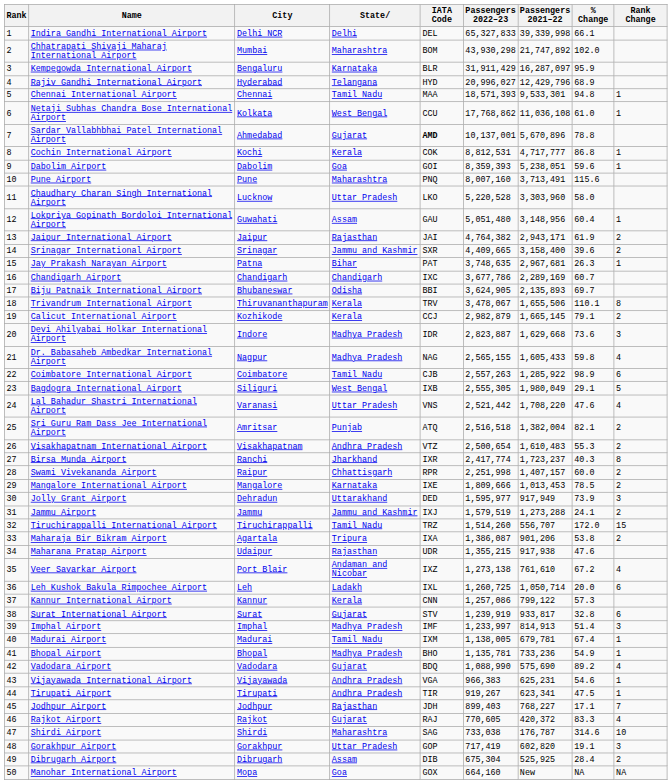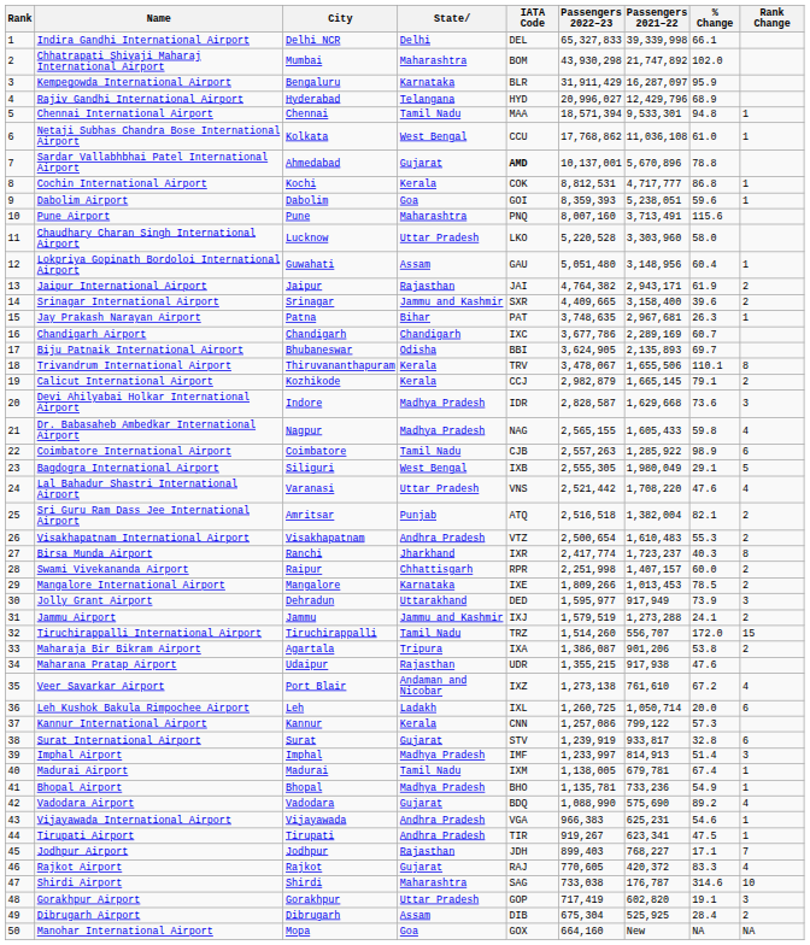 <table class="wikitable sortable" style="border-collapse:collapse; text-align:left; font-size:85%">
 <tr>
 <th>Rank</th>
 <th>Name</th>
 <th>City</th>
 <th>State/</th>
 <th>IATA Code</th>
 <th>Passengers <br> 2022–23</th>
 <th>Passengers <br> 2021–22</th>
 <th>% Change</th>
 <th>Rank Change</th>
 </tr>
 <tr>
 <td>1</td>
 <td><a href='#'>Indira Gandhi International Airport</a></td>
 <td><a href='#'>Delhi NCR</a></td>
 <td><a href='#'>Delhi</a></td>
 <td>DEL</td>
 <td>65,327,833</td>
 <td>39,339,998</td>
 <td>66.1</td>
 <td></td>
 </tr>
 <tr>
 <td>2</td>
 <td><a href='#'>Chhatrapati Shivaji Maharaj International Airport</a></td>
 <td><a href='#'>Mumbai</a></td>
 <td><a href='#'>Maharashtra</a></td>
 <td>BOM</td>
 <td>43,930,298</td>
 <td>21,747,892</td>
 <td>102.0</td>
 <td></td>
 </tr>
 <tr>
 <td>3</td>
 <td><a href='#'>Kempegowda International Airport</a></td>
 <td><a href='#'>Bengaluru</a></td>
 <td><a href='#'>Karnataka</a></td>
 <td>BLR</td>
 <td>31,911,429</td>
 <td>16,287,097</td>
 <td>95.9</td>
 <td></td>
 </tr>
 <tr>
 <td>4</td>
 <td><a href='#'>Rajiv Gandhi International Airport</a></td>
 <td><a href='#'>Hyderabad</a></td>
 <td><a href='#'>Telangana</a></td>
 <td>HYD</td>
 <td>20,996,027</td>
 <td>12,429,796</td>
 <td>68.9</td>
 <td></td>
 </tr>
 <tr>
 <td>5</td>
 <td><a href='#'>Chennai International Airport</a></td>
 <td><a href='#'>Chennai</a></td>
 <td><a href='#'>Tamil Nadu</a></td>
 <td>MAA</td>
-<td>18,571,393</td>
+<td>18,571,394</td>
 <td>9,533,301</td>
 <td>94.8</td>
 <td>1</td>
 </tr>
 <tr>
 <td>6</td>
 <td><a href='#'>Netaji Subhas Chandra Bose International Airport</a></td>
 <td><a href='#'>Kolkata</a></td>
 <td><a href='#'>West Bengal</a></td>
 <td>CCU</td>
 <td>17,768,862</td>
 <td>11,036,108</td>
 <td>61.0</td>
 <td>1</td>
 </tr>
 <tr>
 <td>7</td>
 <td><a href='#'>Sardar Vallabhbhai Patel International Airport</a></td>
 <td><a href='#'>Ahmedabad</a></td>
 <td><a href='#'>Gujarat</a></td>
 <td><strong>AMD</strong></td>
 <td>10,137,001</td>
 <td>5,670,896</td>
 <td>78.8</td>
 <td></td>
 </tr>
 <tr>
 <td>8</td>
 <td><a href='#'>Cochin International Airport</a></td>
 <td><a href='#'>Kochi</a></td>
 <td><a href='#'>Kerala</a></td>
 <td>COK</td>
 <td>8,812,531</td>
 <td>4,717,777</td>
 <td>86.8</td>
 <td>1</td>
 </tr>
 <tr>
 <td>9</td>
 <td><a href='#'>Dabolim Airport</a></td>
 <td><a href='#'>Dabolim</a></td>
 <td><a href='#'>Goa</a></td>
 <td>GOI</td>
 <td>8,359,393</td>
 <td>5,238,051</td>
 <td>59.6</td>
 <td>1</td>
 </tr>
 <tr>
 <td>10</td>
 <td><a href='#'>Pune Airport</a></td>
 <td><a href='#'>Pune</a></td>
 <td><a href='#'>Maharashtra</a></td>
 <td>PNQ</td>
 <td>8,007,160</td>
 <td>3,713,491</td>
 <td>115.6</td>
 <td></td>
 </tr>
 <tr>
 <td>11</td>
 <td><a href='#'>Chaudhary Charan Singh International Airport</a></td>
 <td><a href='#'>Lucknow</a></td>
 <td><a href='#'>Uttar Pradesh</a></td>
 <td>LKO</td>
 <td>5,220,528</td>
 <td>3,303,960</td>
 <td>58.0</td>
 <td></td>
 </tr>
 <tr>
 <td>12</td>
 <td><a href='#'>Lokpriya Gopinath Bordoloi International Airport</a></td>
 <td><a href='#'>Guwahati</a></td>
 <td><a href='#'>Assam</a></td>
 <td>GAU</td>
 <td>5,051,480</td>
 <td>3,148,956</td>
 <td>60.4</td>
 <td>1</td>
 </tr>
 <tr>
 <td>13</td>
 <td><a href='#'>Jaipur International Airport</a></td>
 <td><a href='#'>Jaipur</a></td>
 <td><a href='#'>Rajasthan</a></td>
 <td>JAI</td>
 <td>4,764,382</td>
 <td>2,943,171</td>
 <td>61.9</td>
 <td>2</td>
 </tr>
 <tr>
 <td>14</td>
 <td><a href='#'>Srinagar International Airport</a></td>
 <td><a href='#'>Srinagar</a></td>
 <td><a href='#'>Jammu and Kashmir</a></td>
 <td>SXR</td>
 <td>4,409,665</td>
 <td>3,158,400</td>
 <td>39.6</td>
 <td>2</td>
 </tr>
 <tr>
 <td>15</td>
 <td><a href='#'>Jay Prakash Narayan Airport</a></td>
 <td><a href='#'>Patna</a></td>
 <td><a href='#'>Bihar</a></td>
 <td>PAT</td>
 <td>3,748,635</td>
 <td>2,967,681</td>
 <td>26.3</td>
 <td>1</td>
 </tr>
 <tr>
 <td>16</td>
 <td><a href='#'>Chandigarh Airport</a></td>
 <td><a href='#'>Chandigarh</a></td>
 <td><a href='#'>Chandigarh</a></td>
 <td>IXC</td>
 <td>3,677,786</td>
 <td>2,289,169</td>
 <td>60.7</td>
 <td></td>
 </tr>
 <tr>
 <td>17</td>
 <td><a href='#'>Biju Patnaik International Airport</a></td>
 <td><a href='#'>Bhubaneswar</a></td>
 <td><a href='#'>Odisha</a></td>
 <td>BBI</td>
 <td>3,624,905</td>
 <td>2,135,893</td>
 <td>69.7</td>
 <td></td>
 </tr>
 <tr>
 <td>18</td>
 <td><a href='#'>Trivandrum International Airport</a></td>
 <td><a href='#'>Thiruvananthapuram</a></td>
 <td><a href='#'>Kerala</a></td>
 <td>TRV</td>
 <td>3,478,067</td>
 <td>1,655,506</td>
 <td>110.1</td>
 <td>8</td>
 </tr>
 <tr>
 <td>19</td>
 <td><a href='#'>Calicut International Airport</a></td>
 <td><a href='#'>Kozhikode</a></td>
 <td><a href='#'>Kerala</a></td>
 <td>CCJ</td>
 <td>2,982,879</td>
 <td>1,665,145</td>
 <td>79.1</td>
 <td>2</td>
 </tr>
 <tr>
 <td>20</td>
 <td><a href='#'>Devi Ahilyabai Holkar International Airport</a></td>
 <td><a href='#'>Indore</a></td>
 <td><a href='#'>Madhya Pradesh</a></td>
 <td>IDR</td>
-<td>2,823,887</td>
+<td>2,828,587</td>
 <td>1,629,668</td>
 <td>73.6</td>
 <td>3</td>
 </tr>
 <tr>
 <td>21</td>
 <td><a href='#'>Dr. Babasaheb Ambedkar International Airport</a></td>
 <td><a href='#'>Nagpur</a></td>
 <td><a href='#'>Madhya Pradesh</a></td>
 <td>NAG</td>
 <td>2,565,155</td>
 <td>1,605,433</td>
 <td>59.8</td>
 <td>4</td>
 </tr>
 <tr>
 <td>22</td>
 <td><a href='#'>Coimbatore International Airport</a></td>
 <td><a href='#'>Coimbatore</a></td>
 <td><a href='#'>Tamil Nadu</a></td>
 <td>CJB</td>
 <td>2,557,263</td>
 <td>1,285,922</td>
 <td>98.9</td>
 <td>6</td>
 </tr>
 <tr>
 <td>23</td>
 <td><a href='#'>Bagdogra International Airport</a></td>
 <td><a href='#'>Siliguri</a></td>
 <td><a href='#'>West Bengal</a></td>
 <td>IXB</td>
 <td>2,555,305</td>
 <td>1,980,049</td>
 <td>29.1</td>
 <td>5</td>
 </tr>
 <tr>
 <td>24</td>
 <td><a href='#'>Lal Bahadur Shastri International Airport</a></td>
 <td><a href='#'>Varanasi</a></td>
 <td><a href='#'>Uttar Pradesh</a></td>
 <td>VNS</td>
 <td>2,521,442</td>
 <td>1,708,220</td>
 <td>47.6</td>
 <td>4</td>
 </tr>
 <tr>
 <td>25</td>
 <td><a href='#'>Sri Guru Ram Dass Jee International Airport</a></td>
 <td><a href='#'>Amritsar</a></td>
 <td><a href='#'>Punjab</a></td>
 <td>ATQ</td>
 <td>2,516,518</td>
 <td>1,382,004</td>
 <td>82.1</td>
 <td>2</td>
 </tr>
 <tr>
 <td>26</td>
 <td><a href='#'>Visakhapatnam International Airport</a></td>
 <td><a href='#'>Visakhapatnam</a></td>
 <td><a href='#'>Andhra Pradesh</a></td>
 <td>VTZ</td>
 <td>2,500,654</td>
 <td>1,610,483</td>
 <td>55.3</td>
 <td>2</td>
 </tr>
 <tr>
 <td>27</td>
 <td><a href='#'>Birsa Munda Airport</a></td>
 <td><a href='#'>Ranchi</a></td>
 <td><a href='#'>Jharkhand</a></td>
 <td>IXR</td>
 <td>2,417,774</td>
 <td>1,723,237</td>
 <td>40.3</td>
 <td>8</td>
 </tr>
 <tr>
 <td>28</td>
 <td><a href='#'>Swami Vivekananda Airport</a></td>
 <td><a href='#'>Raipur</a></td>
 <td><a href='#'>Chhattisgarh</a></td>
 <td>RPR</td>
 <td>2,251,998</td>
 <td>1,407,157</td>
 <td>60.0</td>
 <td>2</td>
 </tr>
 <tr>
 <td>29</td>
 <td><a href='#'>Mangalore International Airport</a></td>
 <td><a href='#'>Mangalore</a></td>
 <td><a href='#'>Karnataka</a></td>
 <td>IXE</td>
-<td>1,809,666</td>
+<td>1,809,266</td>
 <td>1,013,453</td>
 <td>78.5</td>
 <td>2</td>
 </tr>
 <tr>
 <td>30</td>
 <td><a href='#'>Jolly Grant Airport</a></td>
 <td><a href='#'>Dehradun</a></td>
 <td><a href='#'>Uttarakhand</a></td>
 <td>DED</td>
 <td>1,595,977</td>
 <td>917,949</td>
 <td>73.9</td>
 <td>3</td>
 </tr>
 <tr>
 <td>31</td>
 <td><a href='#'>Jammu Airport</a></td>
 <td><a href='#'>Jammu</a></td>
 <td><a href='#'>Jammu and Kashmir</a></td>
 <td>IXJ</td>
 <td>1,579,519</td>
 <td>1,273,288</td>
 <td>24.1</td>
 <td>2</td>
 </tr>
 <tr>
 <td>32</td>
 <td><a href='#'>Tiruchirappalli International Airport</a></td>
 <td><a href='#'>Tiruchirappalli</a></td>
 <td><a href='#'>Tamil Nadu</a></td>
 <td>TRZ</td>
 <td>1,514,260</td>
 <td>556,707</td>
 <td>172.0</td>
 <td>15</td>
 </tr>
 <tr>
 <td>33</td>
 <td><a href='#'>Maharaja Bir Bikram Airport</a></td>
 <td><a href='#'>Agartala</a></td>
 <td><a href='#'>Tripura</a></td>
 <td>IXA</td>
 <td>1,386,087</td>
 <td>901,206</td>
 <td>53.8</td>
 <td>2</td>
 </tr>
 <tr>
 <td>34</td>
 <td><a href='#'>Maharana Pratap Airport</a></td>
 <td><a href='#'>Udaipur</a></td>
 <td><a href='#'>Rajasthan</a></td>
 <td>UDR</td>
 <td>1,355,215</td>
 <td>917,938</td>
 <td>47.6</td>
 <td></td>
 </tr>
 <tr>
 <td>35</td>
 <td><a href='#'>Veer Savarkar Airport</a></td>
 <td><a href='#'>Port Blair</a></td>
 <td><a href='#'>Andaman and Nicobar</a></td>
 <td>IXZ</td>
 <td>1,273,138</td>
 <td>761,610</td>
 <td>67.2</td>
 <td>4</td>
 </tr>
 <tr>
 <td>36</td>
 <td><a href='#'>Leh Kushok Bakula Rimpochee Airport</a></td>
 <td><a href='#'>Leh</a></td>
 <td><a href='#'>Ladakh</a></td>
 <td>IXL</td>
 <td>1,260,725</td>
 <td>1,050,714</td>
 <td>20.0</td>
 <td>6</td>
 </tr>
 <tr>
 <td>37</td>
 <td><a href='#'>Kannur International Airport</a></td>
 <td><a href='#'>Kannur</a></td>
 <td><a href='#'>Kerala</a></td>
 <td>CNN</td>
 <td>1,257,086</td>
 <td>799,122</td>
 <td>57.3</td>
 <td></td>
 </tr>
 <tr>
 <td>38</td>
 <td><a href='#'>Surat International Airport</a></td>
 <td><a href='#'>Surat</a></td>
 <td><a href='#'>Gujarat</a></td>
 <td>STV</td>
 <td>1,239,919</td>
 <td>933,817</td>
 <td>32.8</td>
 <td>6</td>
 </tr>
 <tr>
 <td>39</td>
 <td><a href='#'>Imphal Airport</a></td>
 <td><a href='#'>Imphal</a></td>
 <td><a href='#'>Madhya Pradesh</a></td>
 <td>IMF</td>
 <td>1,233,997</td>
 <td>814,913</td>
 <td>51.4</td>
 <td>3</td>
 </tr>
 <tr>
 <td>40</td>
 <td><a href='#'>Madurai Airport</a></td>
 <td><a href='#'>Madurai</a></td>
 <td><a href='#'>Tamil Nadu</a></td>
 <td>IXM</td>
 <td>1,138,005</td>
 <td>679,781</td>
 <td>67.4</td>
 <td>1</td>
 </tr>
 <tr>
 <td>41</td>
 <td><a href='#'>Bhopal Airport</a></td>
 <td><a href='#'>Bhopal</a></td>
 <td><a href='#'>Madhya Pradesh</a></td>
 <td>BHO</td>
 <td>1,135,781</td>
 <td>733,236</td>
 <td>54.9</td>
 <td>1</td>
 </tr>
 <tr>
 <td>42</td>
 <td><a href='#'>Vadodara Airport</a></td>
 <td><a href='#'>Vadodara</a></td>
 <td><a href='#'>Gujarat</a></td>
 <td>BDQ</td>
 <td>1,088,990</td>
 <td>575,690</td>
 <td>89.2</td>
 <td>4</td>
 </tr>
 <tr>
 <td>43</td>
 <td><a href='#'>Vijayawada International Airport</a></td>
 <td><a href='#'>Vijayawada</a></td>
 <td><a href='#'>Andhra Pradesh</a></td>
 <td>VGA</td>
 <td>966,383</td>
 <td>625,231</td>
 <td>54.6</td>
 <td>1</td>
 </tr>
 <tr>
 <td>44</td>
 <td><a href='#'>Tirupati Airport</a></td>
 <td><a href='#'>Tirupati</a></td>
 <td><a href='#'>Andhra Pradesh</a></td>
 <td>TIR</td>
 <td>919,267</td>
 <td>623,341</td>
 <td>47.5</td>
 <td>1</td>
 </tr>
 <tr>
 <td>45</td>
 <td><a href='#'>Jodhpur Airport</a></td>
 <td><a href='#'>Jodhpur</a></td>
 <td><a href='#'>Rajasthan</a></td>
 <td>JDH</td>
 <td>899,403</td>
 <td>768,227</td>
 <td>17.1</td>
 <td>7</td>
 </tr>
 <tr>
 <td>46</td>
 <td><a href='#'>Rajkot Airport</a></td>
 <td><a href='#'>Rajkot</a></td>
 <td><a href='#'>Gujarat</a></td>
 <td>RAJ</td>
 <td>770,605</td>
 <td>420,372</td>
 <td>83.3</td>
 <td>4</td>
 </tr>
 <tr>
 <td>47</td>
 <td><a href='#'>Shirdi Airport</a></td>
 <td><a href='#'>Shirdi</a></td>
 <td><a href='#'>Maharashtra</a></td>
 <td>SAG</td>
 <td>733,038</td>
 <td>176,787</td>
 <td>314.6</td>
 <td>10</td>
 </tr>
 <tr>
 <td>48</td>
 <td><a href='#'>Gorakhpur Airport</a></td>
 <td><a href='#'>Gorakhpur</a></td>
 <td><a href='#'>Uttar Pradesh</a></td>
 <td>GOP</td>
 <td>717,419</td>
 <td>602,820</td>
 <td>19.1</td>
 <td>3</td>
 </tr>
 <tr>
 <td>49</td>
 <td><a href='#'>Dibrugarh Airport</a></td>
 <td><a href='#'>Dibrugarh</a></td>
 <td><a href='#'>Assam</a></td>
 <td>DIB</td>
 <td>675,304</td>
 <td>525,925</td>
 <td>28.4</td>
 <td>2</td>
 </tr>
 <tr>
 <td>50</td>
 <td><a href='#'>Manohar International Airport</a></td>
 <td><a href='#'>Mopa</a></td>
 <td><a href='#'>Goa</a></td>
 <td>GOX</td>
 <td>664,160</td>
 <td>New</td>
 <td>NA</td>
 <td>NA</td>
 </tr>
 </table>
